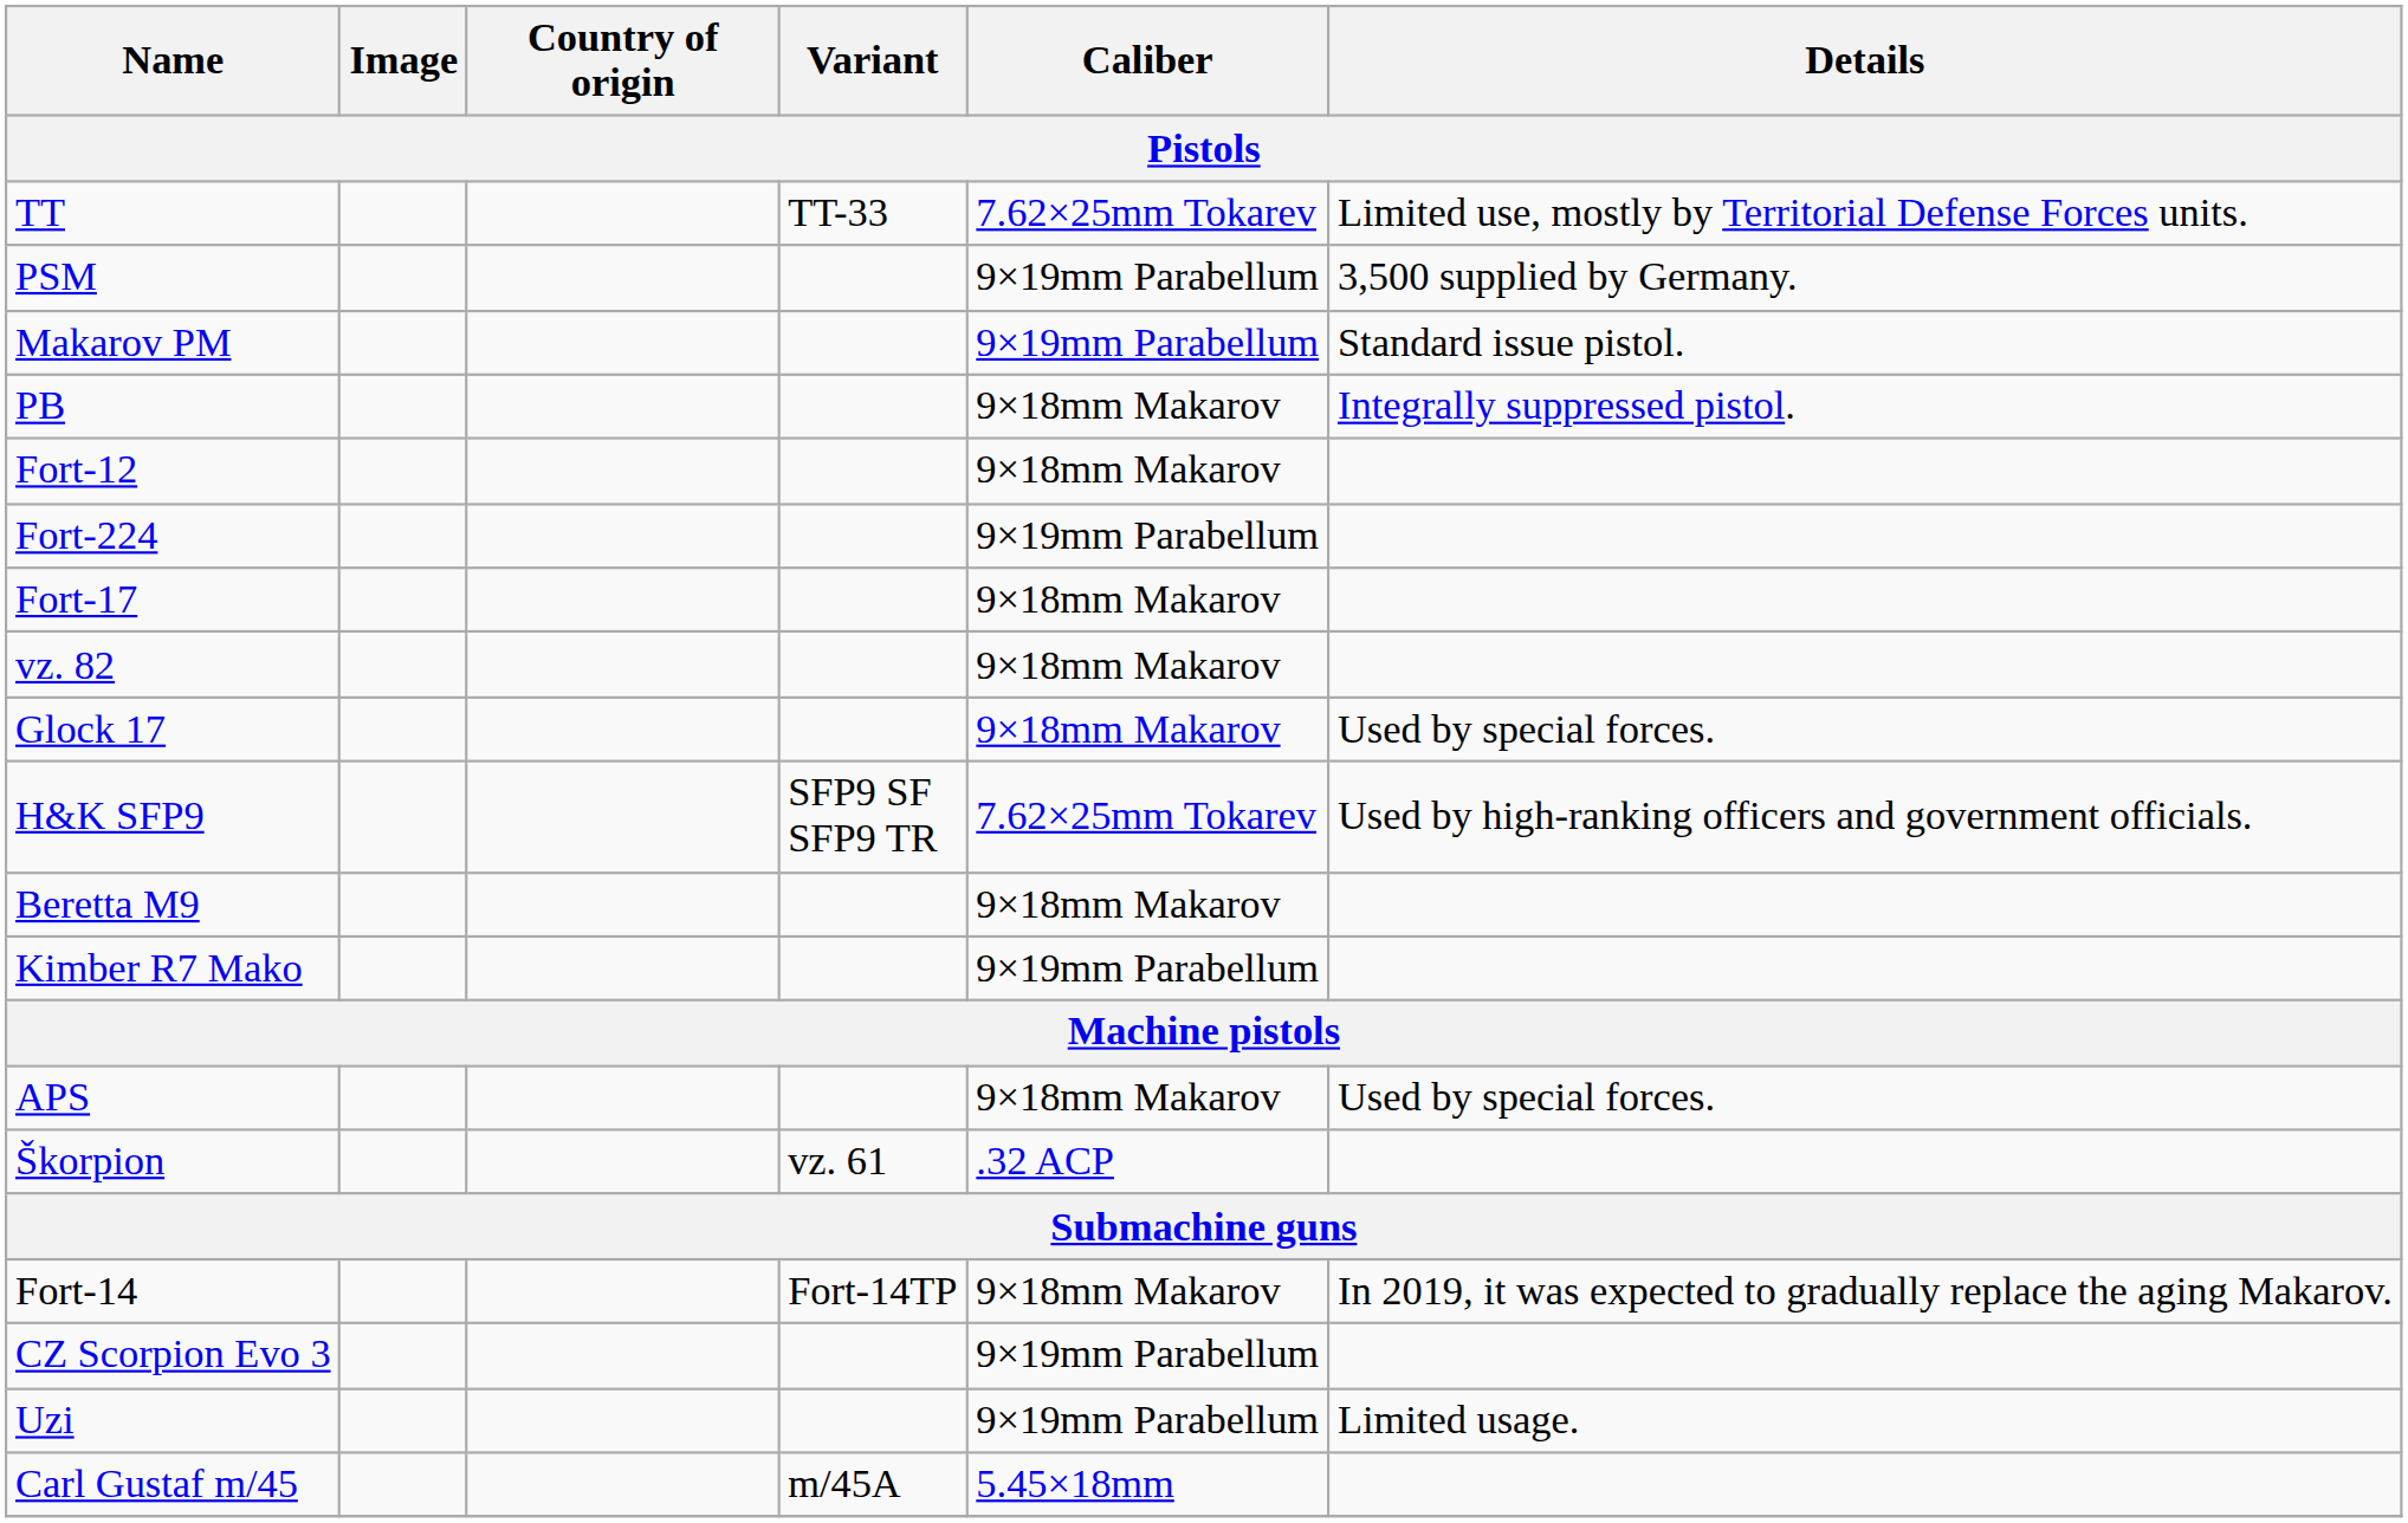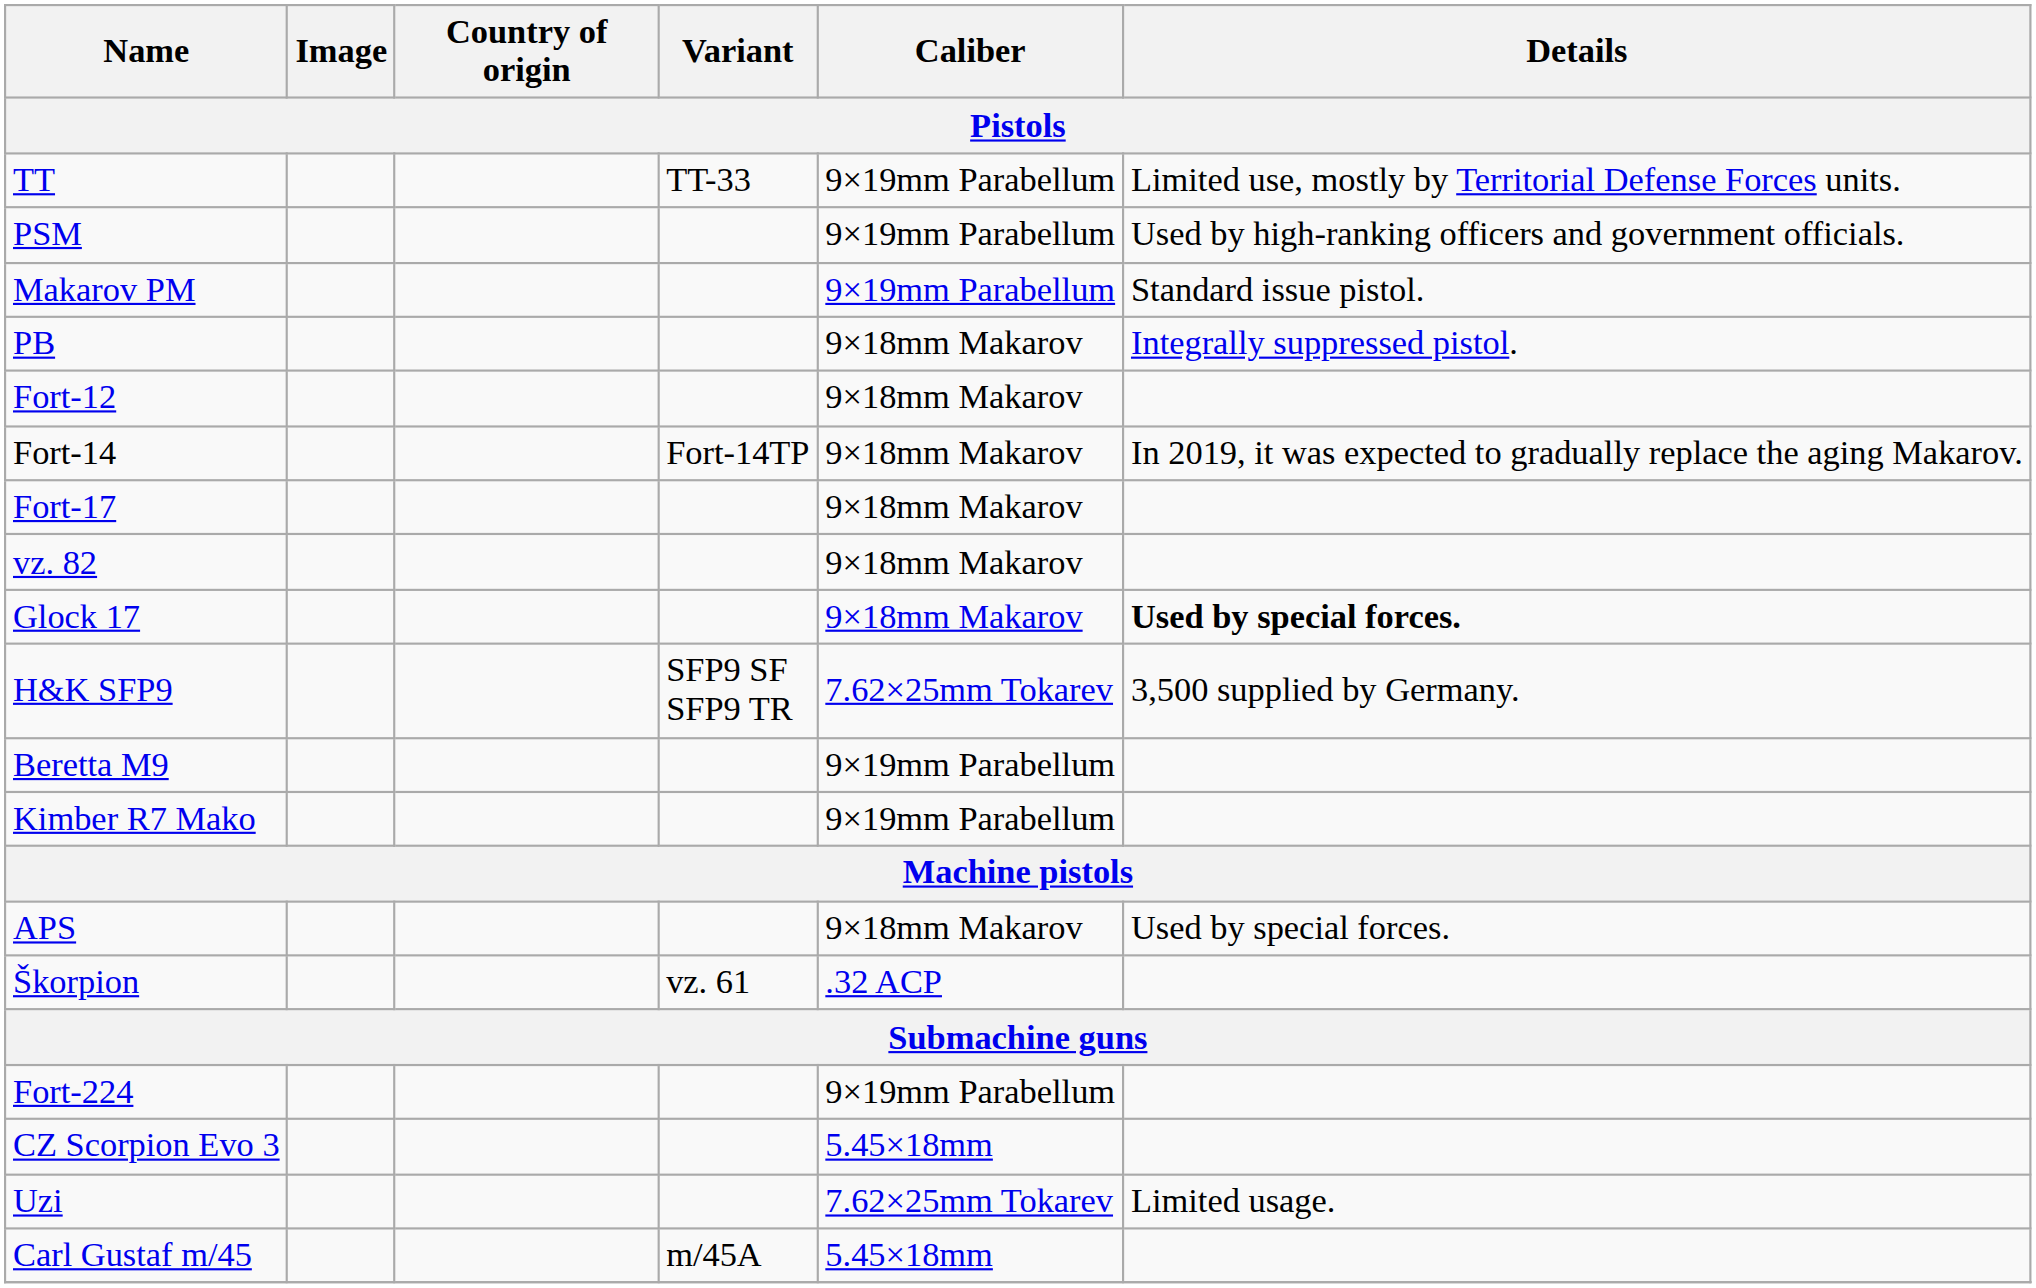 <table class="wikitable">
 <tr>
 <th>Name</th>
 <th>Image</th>
 <th style="width:115px;">Country of origin</th>
 <th>Variant</th>
 <th>Caliber</th>
 <th style="min-width:13em">Details</th>
 </tr>
 <tr>
 <th colspan="6"><a href='#'>Pistols</a></th>
 </tr>
 <tr>
 <td><a href='#'>TT</a></td>
 <td></td>
 <td></td>
 <td>TT-33</td>
-<td><a href='#'>7.62×25mm Tokarev</a></td>
+<td>9×19mm Parabellum</td>
 <td>Limited use, mostly by <a href='#'>Territorial Defense Forces</a> units.</td>
 </tr>
 <tr>
 <td><a href='#'>PSM</a></td>
 <td></td>
 <td></td>
 <td></td>
 <td>9×19mm Parabellum</td>
-<td>3,500 supplied by Germany.</td>
+<td>Used by high-ranking officers and government officials.</td>
 </tr>
 <tr>
 <td><a href='#'>Makarov PM</a></td>
 <td></td>
 <td></td>
 <td></td>
 <td><a href='#'>9×19mm Parabellum</a></td>
 <td>Standard issue pistol.</td>
 </tr>
 <tr>
 <td><a href='#'>PB</a></td>
 <td></td>
 <td></td>
 <td></td>
 <td>9×18mm Makarov</td>
 <td><a href='#'>Integrally suppressed pistol</a>.</td>
 </tr>
 <tr>
 <td><a href='#'>Fort-12</a></td>
 <td></td>
 <td></td>
 <td></td>
 <td>9×18mm Makarov</td>
 <td></td>
 </tr>
 <tr>
-<td><a href='#'>Fort-224</a></td>
+<td>Fort-14</td>
 <td></td>
 <td></td>
-<td></td>
-<td>9×19mm Parabellum</td>
-<td></td>
+<td>Fort-14TP</td>
+<td>9×18mm Makarov</td>
+<td>In 2019, it was expected to gradually replace the aging Makarov.</td>
 </tr>
 <tr>
 <td><a href='#'>Fort-17</a></td>
 <td></td>
 <td></td>
 <td></td>
 <td>9×18mm Makarov</td>
 <td></td>
 </tr>
 <tr>
 <td><a href='#'>vz. 82</a></td>
 <td></td>
 <td></td>
 <td></td>
 <td>9×18mm Makarov</td>
 <td></td>
 </tr>
 <tr>
 <td><a href='#'>Glock 17</a></td>
 <td></td>
 <td></td>
 <td></td>
 <td><a href='#'>9×18mm Makarov</a></td>
-<td>Used by special forces.</td>
+<td><strong>Used by special forces.</strong></td>
 </tr>
 <tr>
 <td><a href='#'>H&K SFP9</a></td>
 <td></td>
 <td></td>
 <td>SFP9 SF<br>SFP9 TR</td>
 <td><a href='#'>7.62×25mm Tokarev</a></td>
-<td>Used by high-ranking officers and government officials.</td>
+<td>3,500 supplied by Germany.</td>
 </tr>
 <tr>
 <td><a href='#'>Beretta M9</a></td>
 <td></td>
 <td></td>
 <td></td>
-<td>9×18mm Makarov</td>
+<td>9×19mm Parabellum</td>
 <td></td>
 </tr>
 <tr>
 <td><a href='#'>Kimber R7 Mako</a></td>
 <td></td>
 <td></td>
 <td></td>
 <td>9×19mm Parabellum</td>
 <td></td>
 </tr>
 <tr>
 <th colspan="6"><a href='#'>Machine pistols</a></th>
 </tr>
 <tr>
 <td><a href='#'>APS</a></td>
 <td></td>
 <td></td>
 <td></td>
 <td>9×18mm Makarov</td>
 <td>Used by special forces.</td>
 </tr>
 <tr>
 <td><a href='#'>Škorpion</a></td>
 <td></td>
 <td></td>
 <td>vz. 61</td>
 <td><a href='#'>.32 ACP</a></td>
 <td></td>
 </tr>
 <tr>
 <th colspan="6"><a href='#'>Submachine guns</a></th>
 </tr>
 <tr>
-<td>Fort-14</td>
-<td></td>
-<td></td>
-<td>Fort-14TP</td>
-<td>9×18mm Makarov</td>
-<td>In 2019, it was expected to gradually replace the aging Makarov.</td>
-</tr>
-<tr>
-<td><a href='#'>CZ Scorpion Evo 3</a></td>
+<td><a href='#'>Fort-224</a></td>
 <td></td>
 <td></td>
 <td></td>
 <td>9×19mm Parabellum</td>
 <td></td>
 </tr>
 <tr>
+<td><a href='#'>CZ Scorpion Evo 3</a></td>
+<td></td>
+<td></td>
+<td></td>
+<td><a href='#'>5.45×18mm</a></td>
+<td></td>
+</tr>
+<tr>
 <td><a href='#'>Uzi</a></td>
 <td></td>
 <td></td>
 <td></td>
-<td>9×19mm Parabellum</td>
+<td><a href='#'>7.62×25mm Tokarev</a></td>
 <td>Limited usage.</td>
 </tr>
 <tr>
 <td><a href='#'>Carl Gustaf m/45</a></td>
 <td></td>
 <td></td>
 <td>m/45A</td>
 <td><a href='#'>5.45×18mm</a></td>
 <td></td>
 </tr>
 <tr>
 </tr>
 </table>
